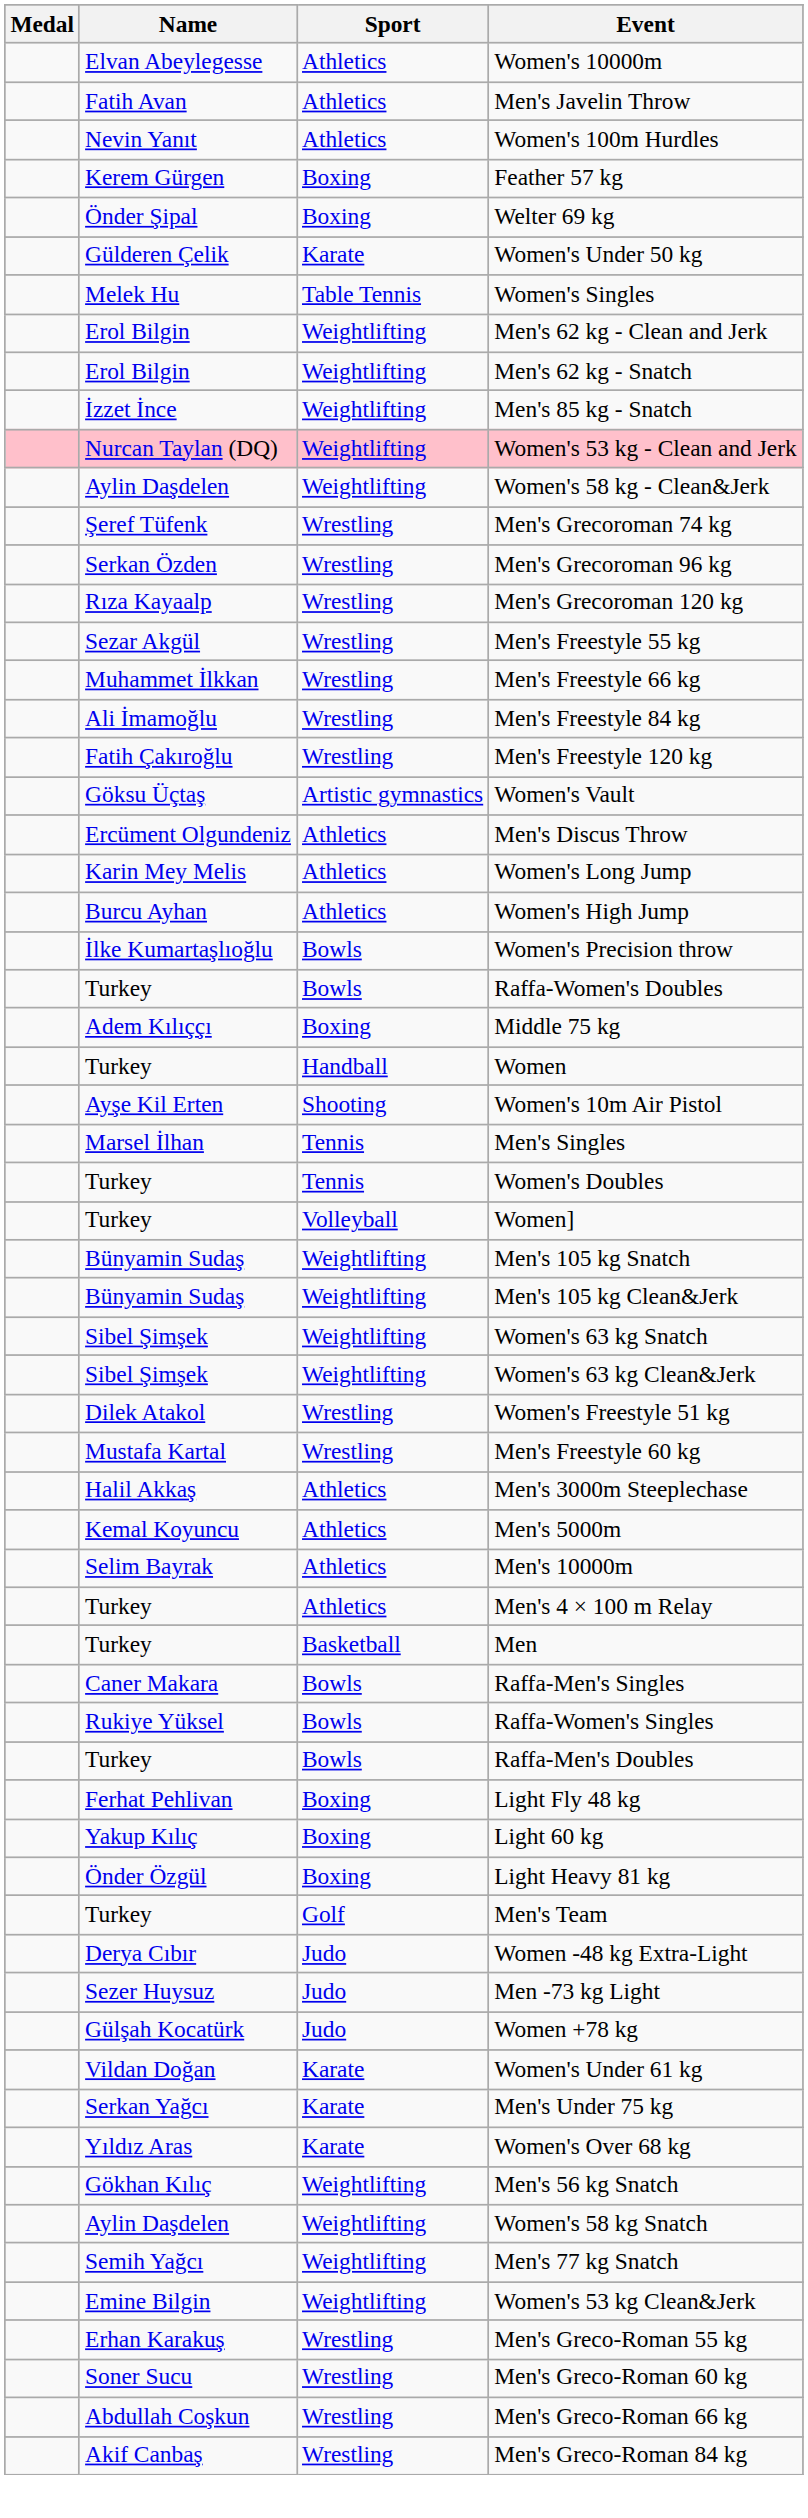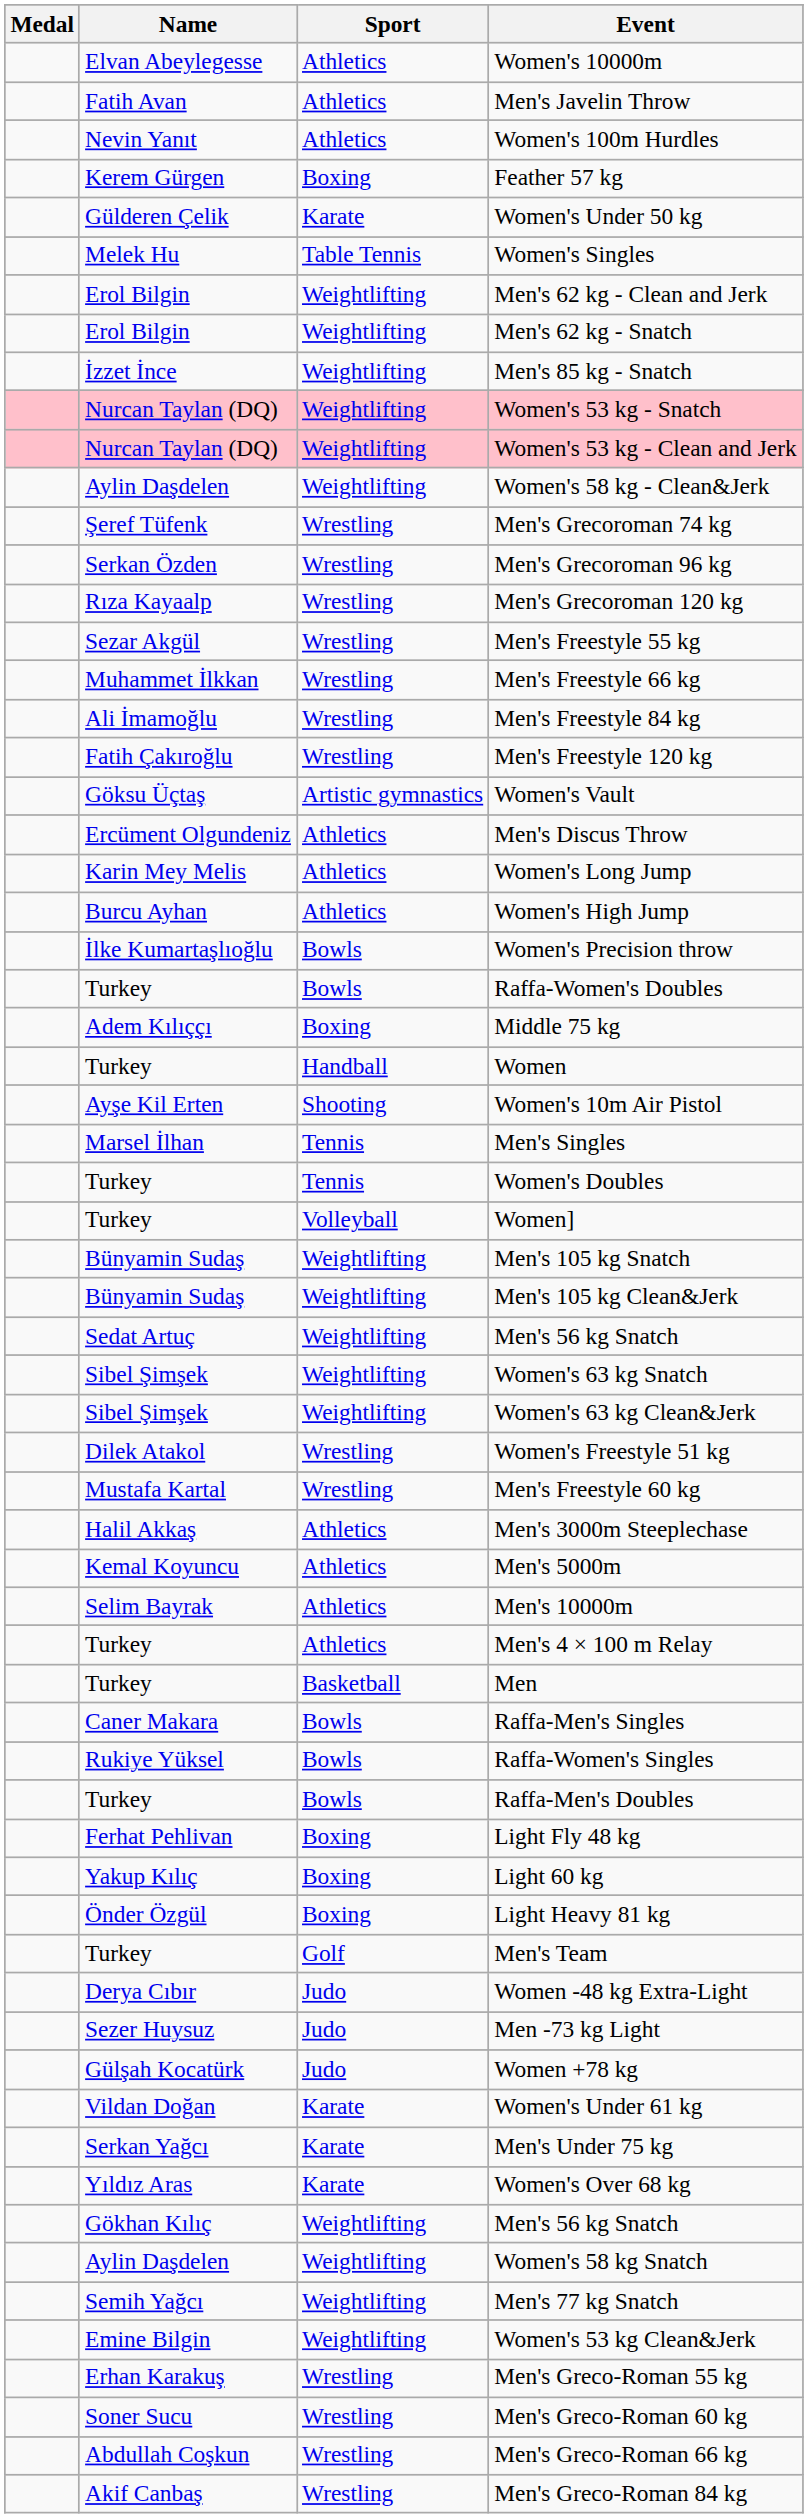 <table class="wikitable" style="font-size:85%">
 <tr>
 <th>Medal</th>
 <th>Name</th>
 <th>Sport</th>
 <th>Event</th>
 </tr>
 <tr>
 <td></td>
 <td><a href='#'>Elvan Abeylegesse</a></td>
 <td><a href='#'>Athletics</a></td>
 <td>Women's 10000m</td>
 </tr>
 <tr>
 <td></td>
 <td><a href='#'>Fatih Avan</a></td>
 <td><a href='#'>Athletics</a></td>
 <td>Men's Javelin Throw</td>
 </tr>
 <tr>
 <td></td>
 <td><a href='#'>Nevin Yanıt</a></td>
 <td><a href='#'>Athletics</a></td>
 <td>Women's 100m Hurdles</td>
 </tr>
 <tr>
 <td></td>
 <td><a href='#'>Kerem Gürgen</a></td>
 <td><a href='#'>Boxing</a></td>
 <td>Feather 57 kg</td>
 </tr>
 <tr>
 <td></td>
-<td><a href='#'>Önder Şipal</a></td>
-<td><a href='#'>Boxing</a></td>
-<td>Welter 69 kg</td>
-</tr>
-<tr>
-<td></td>
 <td><a href='#'>Gülderen Çelik</a></td>
 <td><a href='#'>Karate</a></td>
 <td>Women's Under 50 kg</td>
 </tr>
 <tr>
 <td></td>
 <td><a href='#'>Melek Hu</a></td>
 <td><a href='#'>Table Tennis</a></td>
 <td>Women's Singles</td>
 </tr>
 <tr>
 <td></td>
 <td><a href='#'>Erol Bilgin</a></td>
 <td><a href='#'>Weightlifting</a></td>
 <td>Men's 62 kg - Clean and Jerk</td>
 </tr>
 <tr>
 <td></td>
 <td><a href='#'>Erol Bilgin</a></td>
 <td><a href='#'>Weightlifting</a></td>
 <td>Men's 62 kg - Snatch</td>
 </tr>
 <tr>
 <td></td>
 <td><a href='#'>İzzet İnce</a></td>
 <td><a href='#'>Weightlifting</a></td>
 <td>Men's 85 kg - Snatch</td>
+</tr>
+<tr bgcolor=pink>
+<td></td>
+<td><a href='#'>Nurcan Taylan</a> (DQ)</td>
+<td><a href='#'>Weightlifting</a></td>
+<td>Women's 53 kg - Snatch</td>
 </tr>
 <tr bgcolor=pink>
 <td></td>
 <td><a href='#'>Nurcan Taylan</a> (DQ)</td>
 <td><a href='#'>Weightlifting</a></td>
 <td>Women's 53 kg - Clean and Jerk</td>
 </tr>
 <tr>
 <td></td>
 <td><a href='#'>Aylin Daşdelen</a></td>
 <td><a href='#'>Weightlifting</a></td>
 <td>Women's 58 kg - Clean&Jerk</td>
 </tr>
 <tr>
 <td></td>
 <td><a href='#'>Şeref Tüfenk</a></td>
 <td><a href='#'>Wrestling</a></td>
 <td>Men's Grecoroman 74 kg</td>
 </tr>
 <tr>
 <td></td>
 <td><a href='#'>Serkan Özden</a></td>
 <td><a href='#'>Wrestling</a></td>
 <td>Men's Grecoroman 96 kg</td>
 </tr>
 <tr>
 <td></td>
 <td><a href='#'>Rıza Kayaalp</a></td>
 <td><a href='#'>Wrestling</a></td>
 <td>Men's Grecoroman 120 kg</td>
 </tr>
 <tr>
 <td></td>
 <td><a href='#'>Sezar Akgül</a></td>
 <td><a href='#'>Wrestling</a></td>
 <td>Men's Freestyle 55 kg</td>
 </tr>
 <tr>
 <td></td>
 <td><a href='#'>Muhammet İlkkan</a></td>
 <td><a href='#'>Wrestling</a></td>
 <td>Men's Freestyle 66 kg</td>
 </tr>
 <tr>
 <td></td>
 <td><a href='#'>Ali İmamoğlu</a></td>
 <td><a href='#'>Wrestling</a></td>
 <td>Men's Freestyle 84 kg</td>
 </tr>
 <tr>
 <td></td>
 <td><a href='#'>Fatih Çakıroğlu</a></td>
 <td><a href='#'>Wrestling</a></td>
 <td>Men's Freestyle 120 kg</td>
 </tr>
 <tr>
 <td></td>
 <td><a href='#'>Göksu Üçtaş</a></td>
 <td><a href='#'>Artistic gymnastics</a></td>
 <td>Women's Vault</td>
 </tr>
 <tr>
 <td></td>
 <td><a href='#'>Ercüment Olgundeniz</a></td>
 <td><a href='#'>Athletics</a></td>
 <td>Men's Discus Throw</td>
 </tr>
 <tr>
 <td></td>
 <td><a href='#'>Karin Mey Melis</a></td>
 <td><a href='#'>Athletics</a></td>
 <td>Women's Long Jump</td>
 </tr>
 <tr>
 <td></td>
 <td><a href='#'>Burcu Ayhan</a></td>
 <td><a href='#'>Athletics</a></td>
 <td>Women's High Jump</td>
 </tr>
 <tr>
 <td></td>
 <td><a href='#'>İlke Kumartaşlıoğlu</a></td>
 <td><a href='#'>Bowls</a></td>
 <td>Women's Precision throw</td>
 </tr>
 <tr>
 <td></td>
 <td>Turkey</td>
 <td><a href='#'>Bowls</a></td>
 <td>Raffa-Women's Doubles</td>
 </tr>
 <tr>
 <td></td>
 <td><a href='#'>Adem Kılıççı</a></td>
 <td><a href='#'>Boxing</a></td>
 <td>Middle 75 kg</td>
 </tr>
 <tr>
 <td></td>
 <td>Turkey</td>
 <td><a href='#'>Handball</a></td>
 <td>Women</td>
 </tr>
 <tr>
 <td></td>
 <td><a href='#'>Ayşe Kil Erten</a></td>
 <td><a href='#'>Shooting</a></td>
 <td>Women's 10m Air Pistol</td>
 </tr>
 <tr>
 <td></td>
 <td><a href='#'>Marsel İlhan</a></td>
 <td><a href='#'>Tennis</a></td>
 <td>Men's Singles</td>
 </tr>
 <tr>
 <td></td>
 <td>Turkey</td>
 <td><a href='#'>Tennis</a></td>
 <td>Women's Doubles</td>
 </tr>
 <tr>
 <td></td>
 <td>Turkey</td>
 <td><a href='#'>Volleyball</a></td>
 <td>Women]</td>
 </tr>
 <tr>
 <td></td>
 <td><a href='#'>Bünyamin Sudaş</a></td>
 <td><a href='#'>Weightlifting</a></td>
 <td>Men's 105 kg Snatch</td>
 </tr>
 <tr>
 <td></td>
 <td><a href='#'>Bünyamin Sudaş</a></td>
 <td><a href='#'>Weightlifting</a></td>
 <td>Men's 105 kg Clean&Jerk</td>
+</tr>
+<tr>
+<td></td>
+<td><a href='#'>Sedat Artuç</a></td>
+<td><a href='#'>Weightlifting</a></td>
+<td>Men's 56 kg Snatch</td>
 </tr>
 <tr>
 <td></td>
 <td><a href='#'>Sibel Şimşek</a></td>
 <td><a href='#'>Weightlifting</a></td>
 <td>Women's 63 kg Snatch</td>
 </tr>
 <tr>
 <td></td>
 <td><a href='#'>Sibel Şimşek</a></td>
 <td><a href='#'>Weightlifting</a></td>
 <td>Women's 63 kg Clean&Jerk</td>
 </tr>
 <tr>
 <td></td>
 <td><a href='#'>Dilek Atakol</a></td>
 <td><a href='#'>Wrestling</a></td>
 <td>Women's Freestyle 51 kg</td>
 </tr>
 <tr>
 <td></td>
 <td><a href='#'>Mustafa Kartal</a></td>
 <td><a href='#'>Wrestling</a></td>
 <td>Men's Freestyle 60 kg</td>
 </tr>
 <tr>
 <td></td>
 <td><a href='#'>Halil Akkaş</a></td>
 <td><a href='#'>Athletics</a></td>
 <td>Men's 3000m Steeplechase</td>
 </tr>
 <tr>
 <td></td>
 <td><a href='#'>Kemal Koyuncu</a></td>
 <td><a href='#'>Athletics</a></td>
 <td>Men's 5000m</td>
 </tr>
 <tr>
 <td></td>
 <td><a href='#'>Selim Bayrak</a></td>
 <td><a href='#'>Athletics</a></td>
 <td>Men's 10000m</td>
 </tr>
 <tr>
 <td></td>
 <td>Turkey</td>
 <td><a href='#'>Athletics</a></td>
 <td>Men's 4 × 100 m Relay</td>
 </tr>
 <tr>
 <td></td>
 <td>Turkey</td>
 <td><a href='#'>Basketball</a></td>
 <td>Men</td>
 </tr>
 <tr>
 <td></td>
 <td><a href='#'>Caner Makara</a></td>
 <td><a href='#'>Bowls</a></td>
 <td>Raffa-Men's Singles</td>
 </tr>
 <tr>
 <td></td>
 <td><a href='#'>Rukiye Yüksel</a></td>
 <td><a href='#'>Bowls</a></td>
 <td>Raffa-Women's Singles</td>
 </tr>
 <tr>
 <td></td>
 <td>Turkey</td>
 <td><a href='#'>Bowls</a></td>
 <td>Raffa-Men's Doubles</td>
 </tr>
 <tr>
 <td></td>
 <td><a href='#'>Ferhat Pehlivan</a></td>
 <td><a href='#'>Boxing</a></td>
 <td>Light Fly 48 kg</td>
 </tr>
 <tr>
 <td></td>
 <td><a href='#'>Yakup Kılıç</a></td>
 <td><a href='#'>Boxing</a></td>
 <td>Light 60 kg</td>
 </tr>
 <tr>
 <td></td>
 <td><a href='#'>Önder Özgül</a></td>
 <td><a href='#'>Boxing</a></td>
 <td>Light Heavy 81 kg</td>
 </tr>
 <tr>
 <td></td>
 <td>Turkey</td>
 <td><a href='#'>Golf</a></td>
 <td>Men's Team</td>
 </tr>
 <tr>
 <td></td>
 <td><a href='#'>Derya Cıbır</a></td>
 <td><a href='#'>Judo</a></td>
 <td>Women -48 kg Extra-Light</td>
 </tr>
 <tr>
 <td></td>
 <td><a href='#'>Sezer Huysuz</a></td>
 <td><a href='#'>Judo</a></td>
 <td>Men -73 kg Light</td>
 </tr>
 <tr>
 <td></td>
 <td><a href='#'>Gülşah Kocatürk</a></td>
 <td><a href='#'>Judo</a></td>
 <td>Women +78 kg</td>
 </tr>
 <tr>
 <td></td>
 <td><a href='#'>Vildan Doğan</a></td>
 <td><a href='#'>Karate</a></td>
 <td>Women's Under 61 kg</td>
 </tr>
 <tr>
 <td></td>
 <td><a href='#'>Serkan Yağcı</a></td>
 <td><a href='#'>Karate</a></td>
 <td>Men's Under 75 kg</td>
 </tr>
 <tr>
 <td></td>
 <td><a href='#'>Yıldız Aras</a></td>
 <td><a href='#'>Karate</a></td>
 <td>Women's Over 68 kg</td>
 </tr>
 <tr>
 <td></td>
 <td><a href='#'>Gökhan Kılıç</a></td>
 <td><a href='#'>Weightlifting</a></td>
 <td>Men's 56 kg Snatch</td>
 </tr>
 <tr>
 <td></td>
 <td><a href='#'>Aylin Daşdelen</a></td>
 <td><a href='#'>Weightlifting</a></td>
 <td>Women's 58 kg Snatch</td>
 </tr>
 <tr>
 <td></td>
 <td><a href='#'>Semih Yağcı</a></td>
 <td><a href='#'>Weightlifting</a></td>
 <td>Men's 77 kg Snatch</td>
 </tr>
 <tr>
 <td></td>
 <td><a href='#'>Emine Bilgin</a></td>
 <td><a href='#'>Weightlifting</a></td>
 <td>Women's 53 kg Clean&Jerk</td>
 </tr>
 <tr>
 <td></td>
 <td><a href='#'>Erhan Karakuş</a></td>
 <td><a href='#'>Wrestling</a></td>
 <td>Men's Greco-Roman 55 kg</td>
 </tr>
 <tr>
 <td></td>
 <td><a href='#'>Soner Sucu</a></td>
 <td><a href='#'>Wrestling</a></td>
 <td>Men's Greco-Roman 60 kg</td>
 </tr>
 <tr>
 <td></td>
 <td><a href='#'>Abdullah Coşkun</a></td>
 <td><a href='#'>Wrestling</a></td>
 <td>Men's Greco-Roman 66 kg</td>
 </tr>
 <tr>
 <td></td>
 <td><a href='#'>Akif Canbaş</a></td>
 <td><a href='#'>Wrestling</a></td>
 <td>Men's Greco-Roman 84 kg</td>
 </tr>
 </table>
